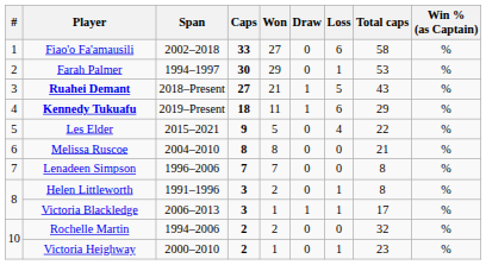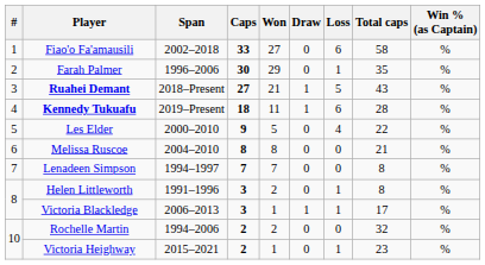 <table class="wikitable sortable" style="font-size:95%; text-align:center;">
 <tr>
 <th>#</th>
 <th style="width:160px;">Player</th>
 <th>Span</th>
 <th>Caps</th>
 <th>Won</th>
 <th>Draw</th>
 <th>Loss</th>
 <th>Total caps</th>
 <th>Win %<br>(as Captain)</th>
 </tr>
 <tr>
 <td>1</td>
 <td><a href='#'>Fiao'o Fa'amausili</a></td>
 <td>2002–2018</td>
 <td><strong>33</strong></td>
 <td>27</td>
 <td>0</td>
 <td>6</td>
 <td>58</td>
 <td>%</td>
 </tr>
 <tr>
 <td>2</td>
 <td><a href='#'>Farah Palmer</a></td>
-<td>1994–1997</td>
+<td>1996–2006</td>
 <td><strong>30</strong></td>
 <td>29</td>
 <td>0</td>
 <td>1</td>
-<td>53</td>
+<td>35</td>
 <td>%</td>
 </tr>
 <tr>
 <td>3</td>
 <td><strong><a href='#'>Ruahei Demant</a></strong></td>
 <td>2018–Present</td>
 <td><strong>27</strong></td>
 <td>21</td>
 <td>1</td>
 <td>5</td>
 <td>43</td>
 <td>%</td>
 </tr>
 <tr>
 <td>4</td>
 <td><strong><a href='#'>Kennedy Tukuafu</a></strong></td>
 <td>2019–Present</td>
 <td><strong>18</strong></td>
 <td>11</td>
 <td>1</td>
 <td>6</td>
-<td>29</td>
+<td>28</td>
 <td>%</td>
 </tr>
 <tr>
 <td>5</td>
 <td><a href='#'>Les Elder</a></td>
-<td>2015–2021</td>
+<td>2000–2010</td>
 <td><strong>9</strong></td>
 <td>5</td>
 <td>0</td>
 <td>4</td>
 <td>22</td>
 <td>%</td>
 </tr>
 <tr>
 <td>6</td>
 <td><a href='#'>Melissa Ruscoe</a></td>
 <td>2004–2010</td>
 <td><strong>8</strong></td>
 <td>8</td>
 <td>0</td>
 <td>0</td>
 <td>21</td>
 <td>%</td>
 </tr>
 <tr>
 <td>7</td>
 <td><a href='#'>Lenadeen Simpson</a></td>
-<td>1996–2006</td>
+<td>1994–1997</td>
 <td><strong>7</strong></td>
 <td>7</td>
 <td>0</td>
 <td>0</td>
 <td>8</td>
 <td>%</td>
 </tr>
 <tr>
 <td rowspan="2">8</td>
 <td><a href='#'>Helen Littleworth</a></td>
 <td>1991–1996</td>
 <td><strong>3</strong></td>
 <td>2</td>
 <td>0</td>
 <td>1</td>
 <td>8</td>
 <td>%</td>
 </tr>
 <tr>
 <td><a href='#'>Victoria Blackledge</a></td>
 <td>2006–2013</td>
 <td><strong>3</strong></td>
 <td>1</td>
 <td>1</td>
 <td>1</td>
 <td>17</td>
 <td>%</td>
 </tr>
 <tr>
 <td rowspan="3">10</td>
 <td><a href='#'>Rochelle Martin</a></td>
 <td>1994–2006</td>
 <td><strong>2</strong></td>
 <td>2</td>
 <td>0</td>
 <td>0</td>
 <td>32</td>
 <td>%</td>
 </tr>
 <tr>
 <td><a href='#'>Victoria Heighway</a></td>
-<td>2000–2010</td>
+<td>2015–2021</td>
 <td><strong>2</strong></td>
 <td>1</td>
 <td>0</td>
 <td>1</td>
 <td>23</td>
 <td>%</td>
 </tr>
 </table>
